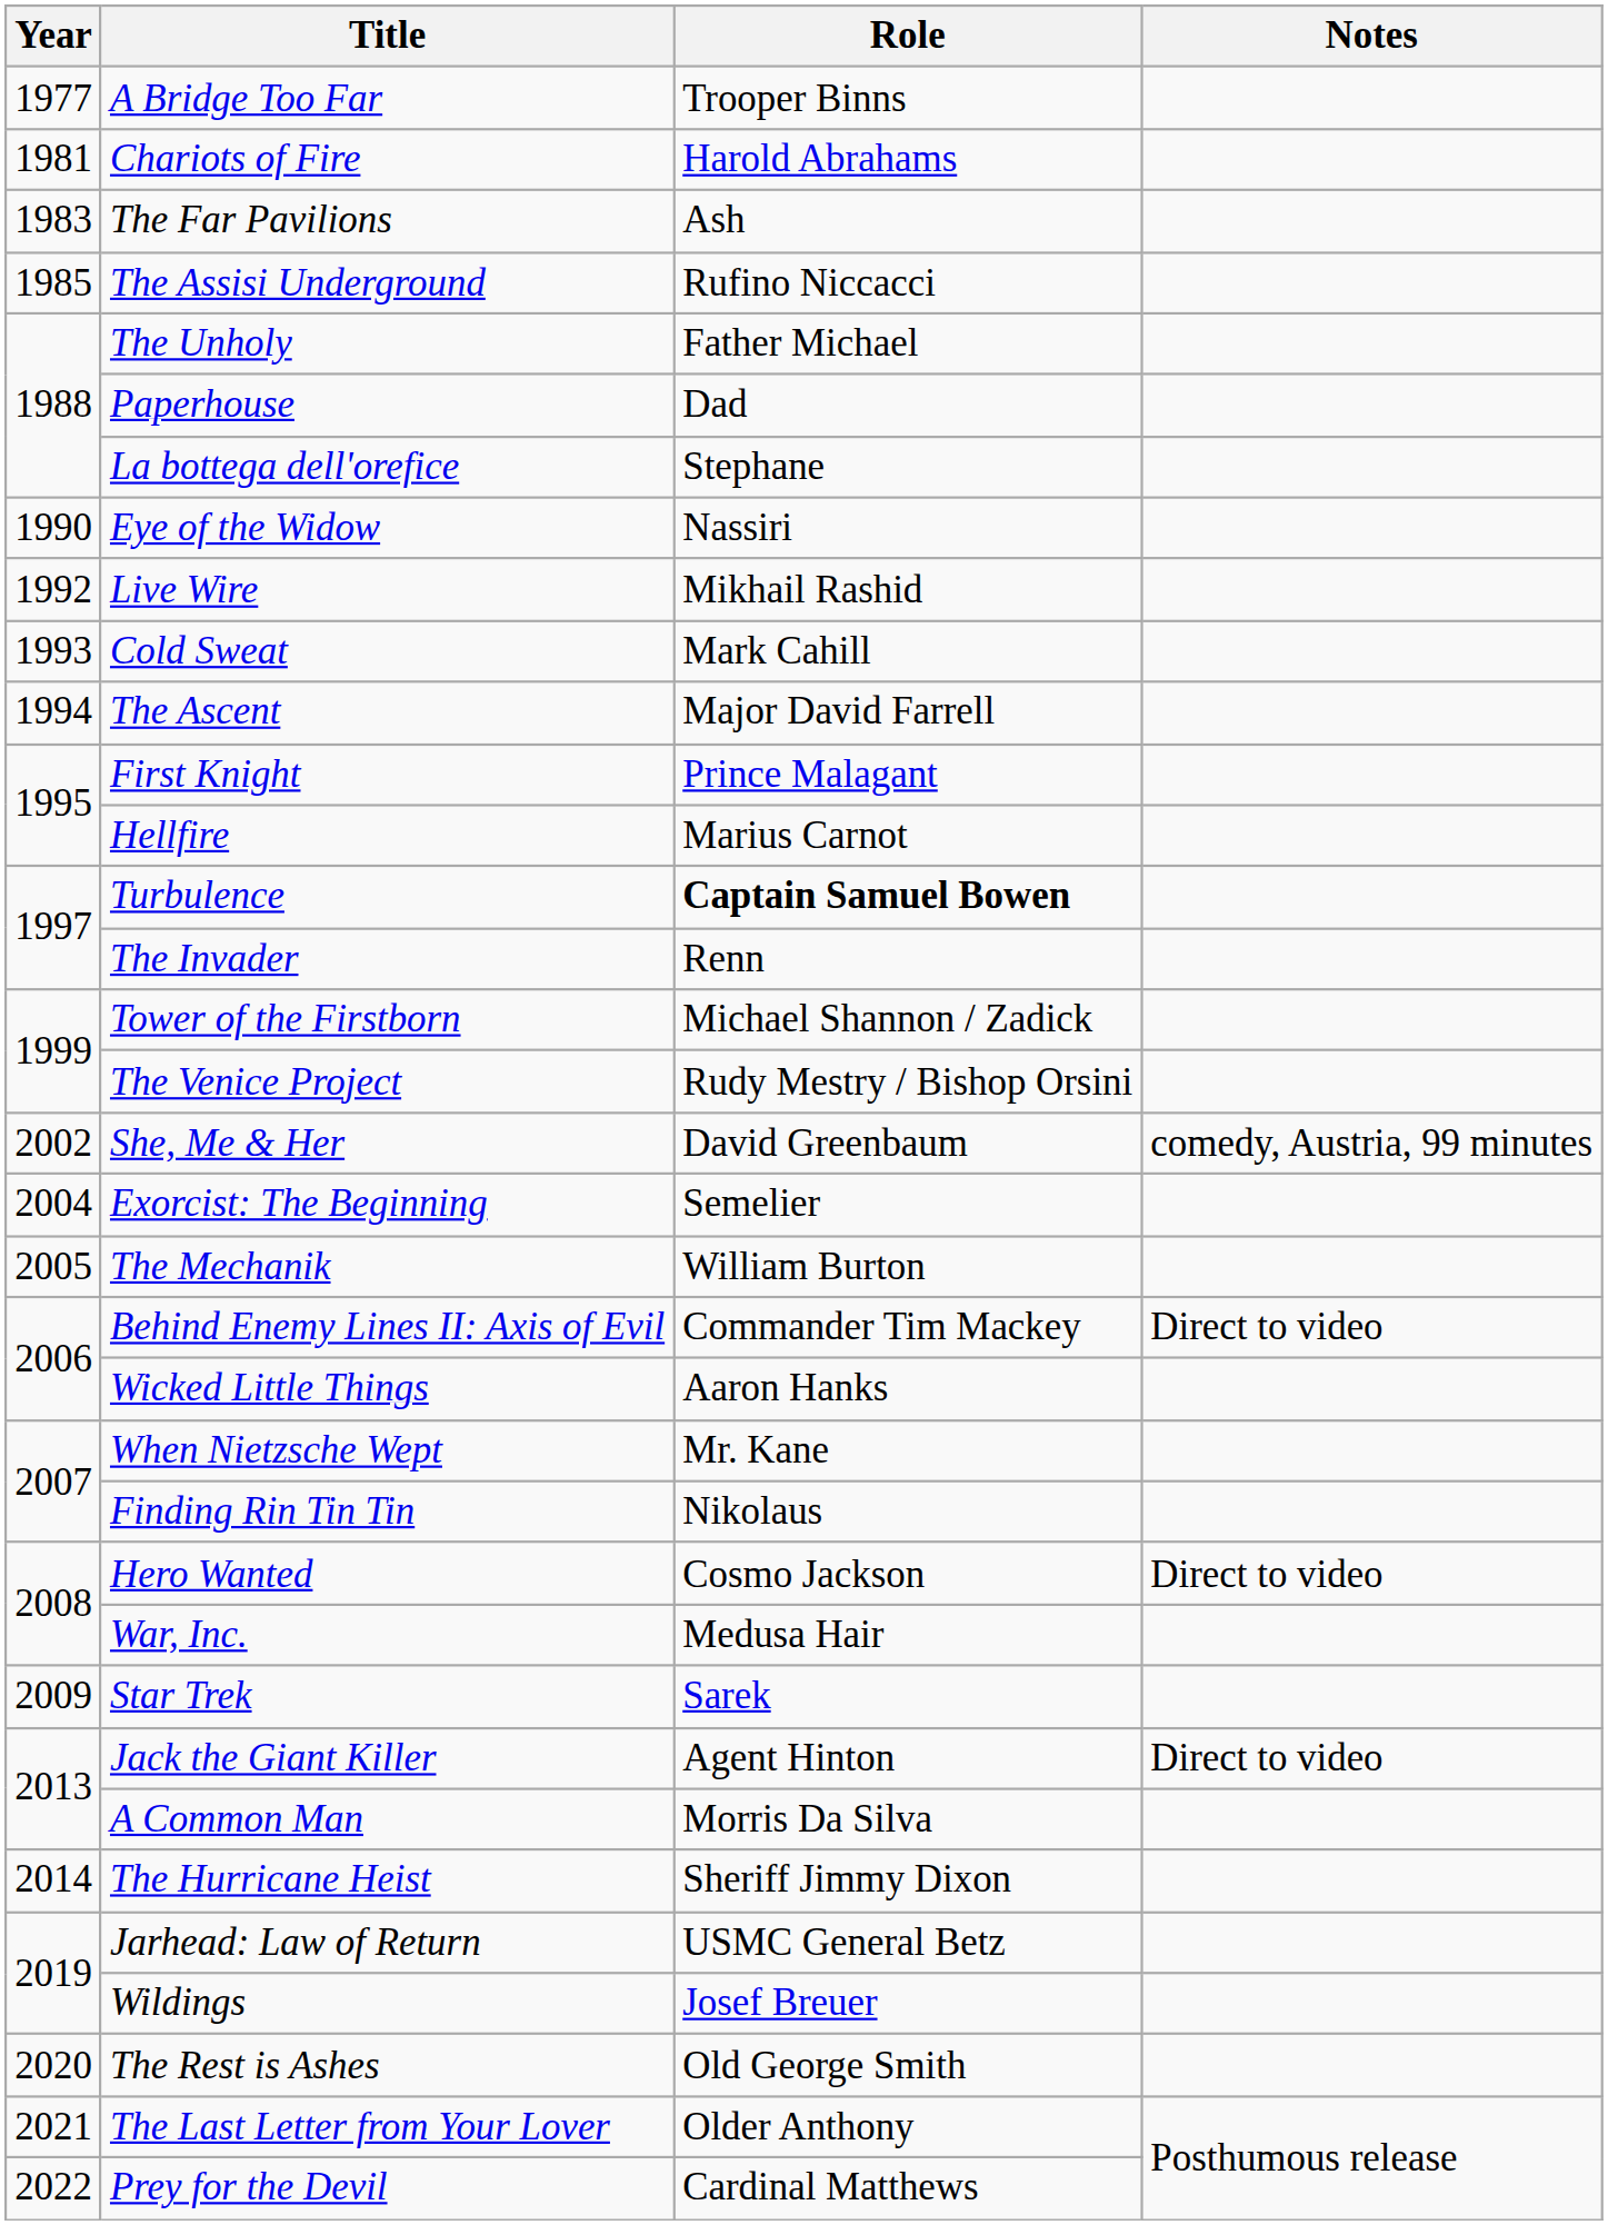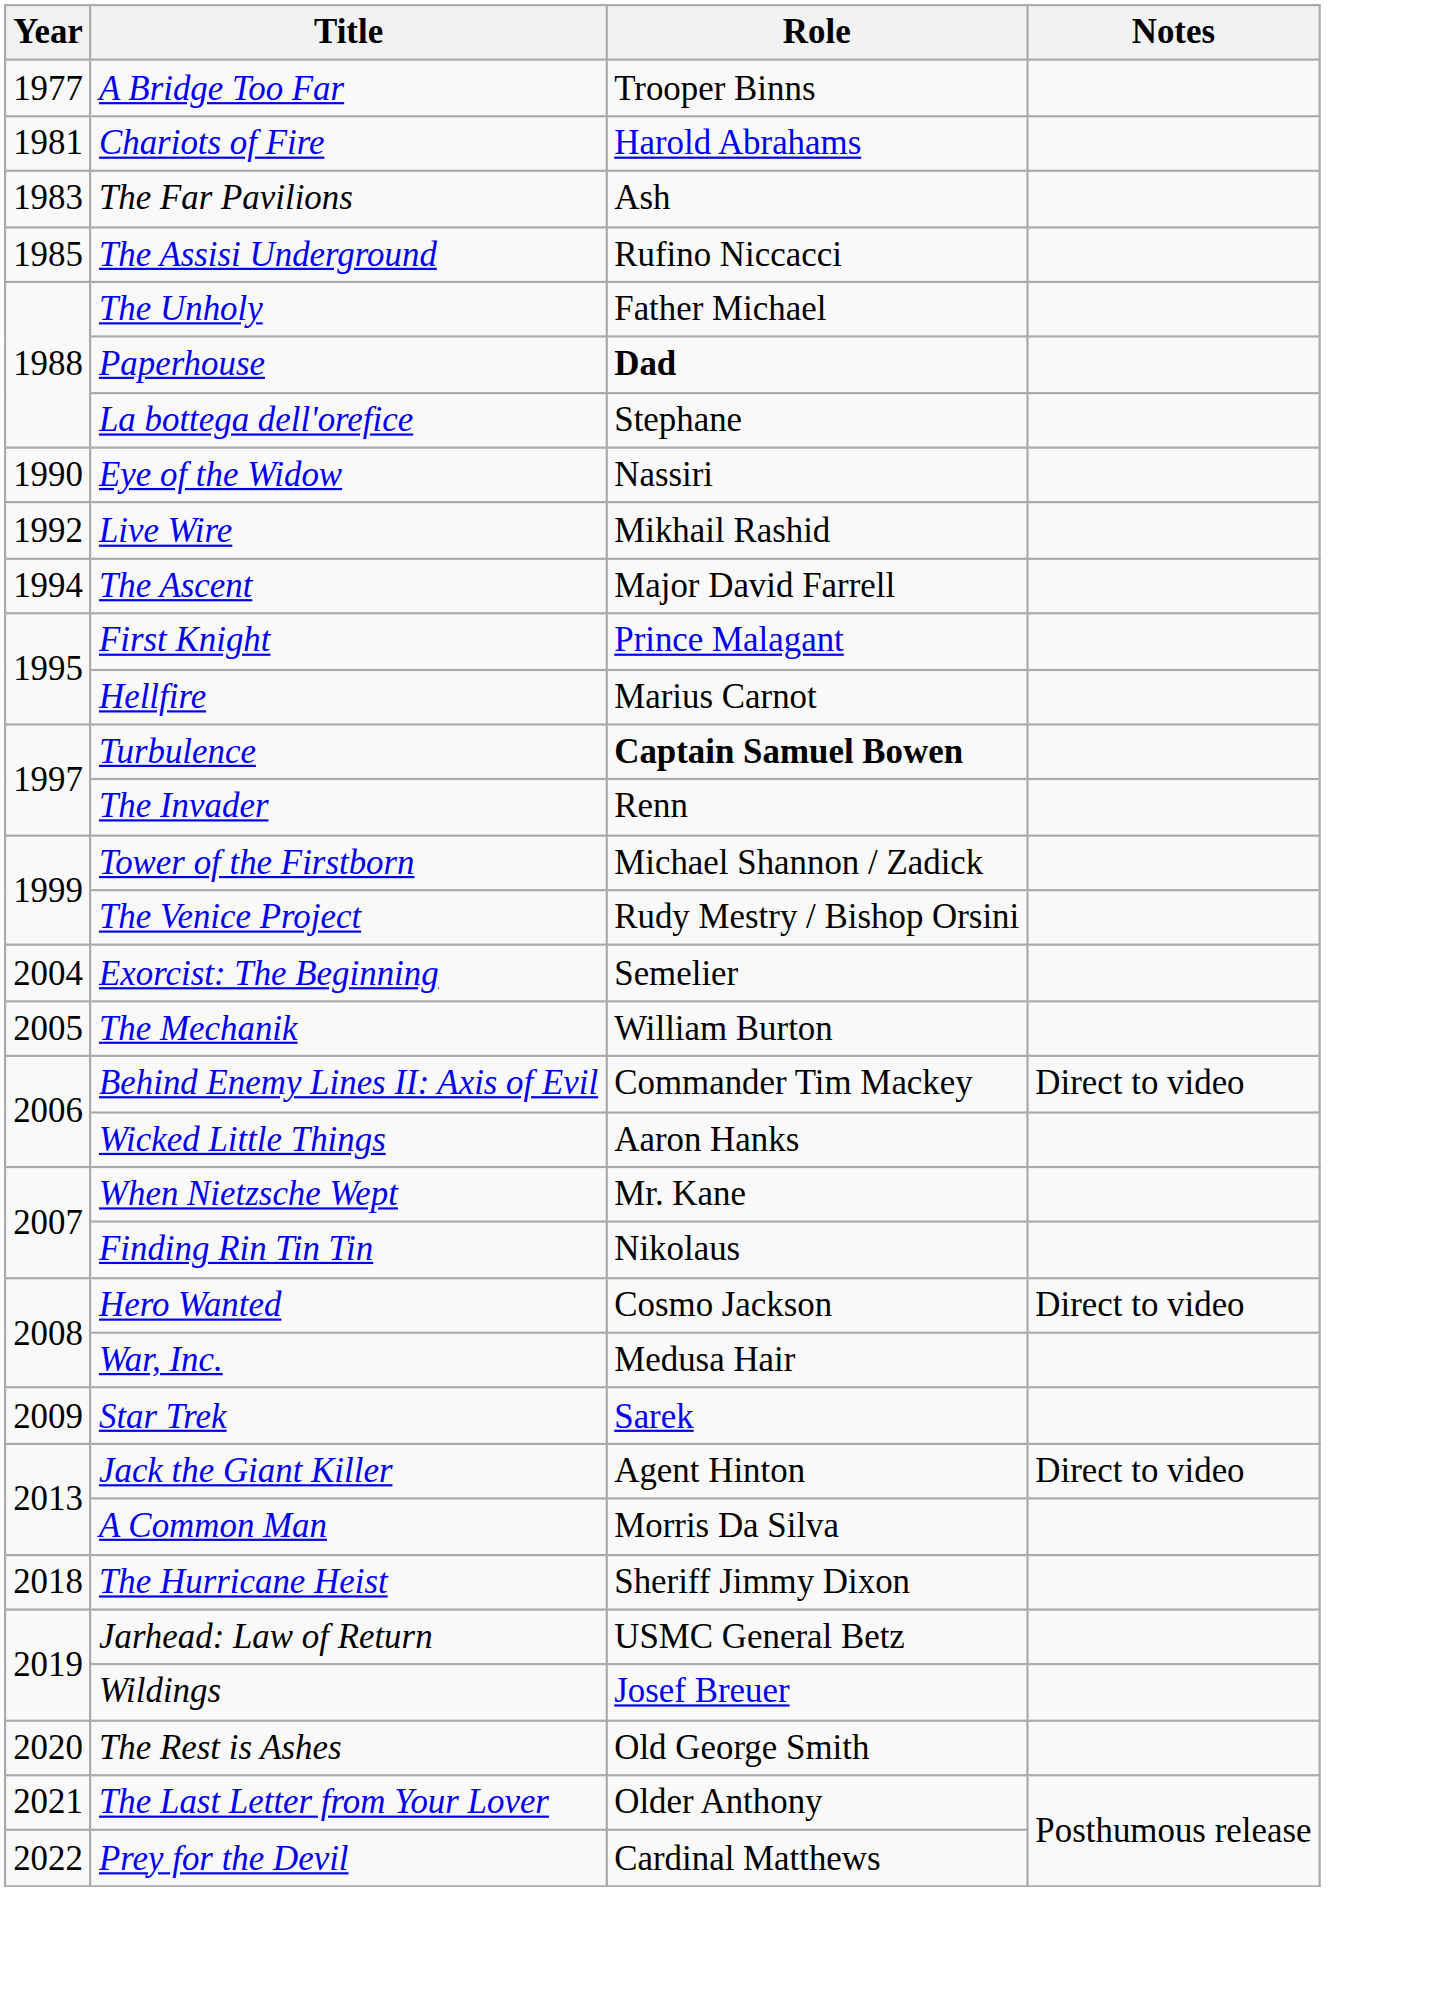 <table class="wikitable sortable">
 <tr>
 <th>Year</th>
 <th>Title</th>
 <th>Role</th>
 <th class="unsortable">Notes</th>
 </tr>
 <tr>
 <td>1977</td>
 <td><em><a href='#'>A Bridge Too Far</a></em></td>
 <td>Trooper Binns</td>
 <td></td>
 </tr>
 <tr>
 <td>1981</td>
 <td><em><a href='#'>Chariots of Fire</a></em></td>
 <td><a href='#'>Harold Abrahams</a></td>
 <td></td>
 </tr>
 <tr>
 <td>1983</td>
 <td><em>The Far Pavilions</em></td>
 <td>Ash</td>
 <td></td>
 </tr>
 <tr>
 <td>1985</td>
 <td><em><a href='#'>The Assisi Underground</a></em></td>
 <td>Rufino Niccacci</td>
 <td></td>
 </tr>
 <tr>
 <td rowspan=3>1988</td>
 <td><em><a href='#'>The Unholy</a></em></td>
 <td>Father Michael</td>
 <td></td>
 </tr>
 <tr>
 <td><em><a href='#'>Paperhouse</a></em></td>
-<td>Dad</td>
+<td><strong>Dad</strong></td>
 <td></td>
 </tr>
 <tr>
 <td><em><a href='#'>La bottega dell'orefice</a></em></td>
 <td>Stephane</td>
 <td></td>
 </tr>
 <tr>
 <td>1990</td>
 <td><em><a href='#'>Eye of the Widow</a></em></td>
 <td>Nassiri</td>
 <td></td>
 </tr>
 <tr>
 <td>1992</td>
 <td><em><a href='#'>Live Wire</a></em></td>
 <td>Mikhail Rashid</td>
-<td></td>
-</tr>
-<tr>
-<td>1993</td>
-<td><em><a href='#'>Cold Sweat</a></em></td>
-<td>Mark Cahill</td>
 <td></td>
 </tr>
 <tr>
 <td>1994</td>
 <td><em><a href='#'>The Ascent</a></em></td>
 <td>Major David Farrell</td>
 <td></td>
 </tr>
 <tr>
 <td rowspan=2>1995</td>
 <td><em><a href='#'>First Knight</a></em></td>
 <td><a href='#'>Prince Malagant</a></td>
 <td></td>
 </tr>
 <tr>
 <td><em><a href='#'>Hellfire</a></em></td>
 <td>Marius Carnot</td>
 <td></td>
 </tr>
 <tr>
 <td rowspan=2>1997</td>
 <td><em><a href='#'>Turbulence</a></em></td>
 <td><strong>Captain Samuel Bowen</strong></td>
 <td></td>
 </tr>
 <tr>
 <td><em><a href='#'>The Invader</a></em></td>
 <td>Renn</td>
 <td></td>
 </tr>
 <tr>
 <td rowspan=2>1999</td>
 <td><em><a href='#'>Tower of the Firstborn</a></em></td>
 <td>Michael Shannon / Zadick</td>
 <td></td>
 </tr>
 <tr>
 <td><em><a href='#'>The Venice Project</a></em></td>
 <td>Rudy Mestry / Bishop Orsini</td>
 <td></td>
-</tr>
-<tr>
-<td>2002</td>
-<td><em><a href='#'>She, Me & Her</a></em></td>
-<td>David Greenbaum</td>
-<td>comedy, Austria, 99 minutes</td>
 </tr>
 <tr>
 <td>2004</td>
 <td><em><a href='#'>Exorcist: The Beginning</a></em></td>
 <td>Semelier</td>
 <td></td>
 </tr>
 <tr>
 <td>2005</td>
 <td><em><a href='#'>The Mechanik</a></em></td>
 <td>William Burton</td>
 <td></td>
 </tr>
 <tr>
 <td rowspan=2>2006</td>
 <td><em><a href='#'>Behind Enemy Lines II: Axis of Evil</a></em></td>
 <td>Commander Tim Mackey</td>
 <td>Direct to video</td>
 </tr>
 <tr>
 <td><em><a href='#'>Wicked Little Things</a></em></td>
 <td>Aaron Hanks</td>
 <td></td>
 </tr>
 <tr>
 <td rowspan=2>2007</td>
 <td><em><a href='#'>When Nietzsche Wept</a></em></td>
 <td>Mr. Kane</td>
 <td></td>
 </tr>
 <tr>
 <td><em><a href='#'>Finding Rin Tin Tin</a></em></td>
 <td>Nikolaus</td>
 <td></td>
 </tr>
 <tr>
 <td rowspan=2>2008</td>
 <td><em><a href='#'>Hero Wanted</a></em></td>
 <td>Cosmo Jackson</td>
 <td>Direct to video</td>
 </tr>
 <tr>
 <td><em><a href='#'>War, Inc.</a></em></td>
 <td>Medusa Hair</td>
 <td></td>
 </tr>
 <tr>
 <td>2009</td>
 <td><em><a href='#'>Star Trek</a></em></td>
 <td><a href='#'>Sarek</a></td>
 <td></td>
 </tr>
 <tr>
 <td rowspan=2>2013</td>
 <td><em><a href='#'>Jack the Giant Killer</a></em></td>
 <td>Agent Hinton</td>
 <td>Direct to video</td>
 </tr>
 <tr>
 <td><em><a href='#'>A Common Man</a></em></td>
 <td>Morris Da Silva</td>
 <td></td>
 </tr>
 <tr>
-<td>2014</td>
+<td>2018</td>
 <td><em><a href='#'>The Hurricane Heist</a></em></td>
 <td>Sheriff Jimmy Dixon</td>
 <td></td>
 </tr>
 <tr>
 <td rowspan="2">2019</td>
 <td><em>Jarhead: Law of Return</em></td>
 <td>USMC General Betz</td>
 <td></td>
 </tr>
 <tr>
 <td><em>Wildings</em></td>
 <td><a href='#'>Josef Breuer</a></td>
 <td></td>
 </tr>
 <tr>
 <td>2020</td>
 <td><em>The Rest is Ashes</em></td>
 <td>Old George Smith</td>
 <td></td>
 </tr>
 <tr>
 <td>2021</td>
 <td><em><a href='#'>The Last Letter from Your Lover</a></em></td>
 <td>Older Anthony</td>
 <td rowspan="2">Posthumous release</td>
 </tr>
 <tr>
 <td>2022</td>
 <td><em><a href='#'>Prey for the Devil</a></em></td>
 <td>Cardinal Matthews</td>
 </tr>
 </table>
